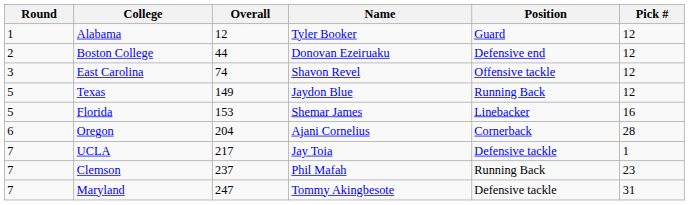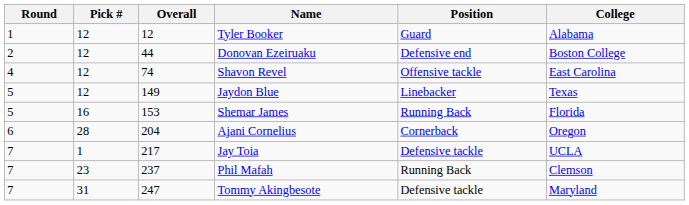 <table class="wikitable sortable sortable" style="width: 100%">
 <tr>
 <th>Round</th>
-<th>College</th>
+<th>Pick #</th>
 <th>Overall</th>
 <th>Name</th>
 <th>Position</th>
-<th>Pick #</th>
+<th>College</th>
 </tr>
 <tr>
 <td>1</td>
-<td><a href='#'>Alabama</a></td>
+<td>12</td>
 <td>12</td>
 <td><a href='#'>Tyler Booker</a></td>
 <td><a href='#'>Guard</a></td>
-<td>12</td>
+<td><a href='#'>Alabama</a></td>
 </tr>
 <tr>
 <td>2</td>
-<td><a href='#'>Boston College</a></td>
+<td>12</td>
 <td>44</td>
 <td><a href='#'>Donovan Ezeiruaku</a></td>
 <td><a href='#'>Defensive end</a></td>
-<td>12</td>
+<td><a href='#'>Boston College</a></td>
 </tr>
 <tr>
-<td>3</td>
-<td><a href='#'>East Carolina</a></td>
+<td>4</td>
+<td>12</td>
 <td>74</td>
 <td><a href='#'>Shavon Revel</a></td>
 <td><a href='#'>Offensive tackle</a></td>
-<td>12</td>
+<td><a href='#'>East Carolina</a></td>
 </tr>
 <tr>
 <td>5</td>
-<td><a href='#'>Texas</a></td>
+<td>12</td>
 <td>149</td>
 <td><a href='#'>Jaydon Blue</a></td>
-<td><a href='#'>Running Back</a></td>
-<td>12</td>
+<td><a href='#'>Linebacker</a></td>
+<td><a href='#'>Texas</a></td>
 </tr>
 <tr>
 <td>5</td>
-<td><a href='#'>Florida</a></td>
+<td>16</td>
 <td>153</td>
 <td><a href='#'>Shemar James</a></td>
-<td><a href='#'>Linebacker</a></td>
-<td>16</td>
+<td><a href='#'>Running Back</a></td>
+<td><a href='#'>Florida</a></td>
 </tr>
 <tr>
 <td>6</td>
-<td><a href='#'>Oregon</a></td>
+<td>28</td>
 <td>204</td>
 <td><a href='#'>Ajani Cornelius</a></td>
 <td><a href='#'>Cornerback</a></td>
-<td>28</td>
+<td><a href='#'>Oregon</a></td>
 </tr>
 <tr>
 <td>7</td>
-<td><a href='#'>UCLA</a></td>
+<td>1</td>
 <td>217</td>
 <td><a href='#'>Jay Toia</a></td>
 <td><a href='#'>Defensive tackle</a></td>
-<td>1</td>
+<td><a href='#'>UCLA</a></td>
 </tr>
 <tr>
 <td>7</td>
-<td><a href='#'>Clemson</a></td>
+<td>23</td>
 <td>237</td>
 <td><a href='#'>Phil Mafah</a></td>
 <td>Running Back</td>
-<td>23</td>
+<td><a href='#'>Clemson</a></td>
 </tr>
 <tr>
 <td>7</td>
-<td><a href='#'>Maryland</a></td>
+<td>31</td>
 <td>247</td>
 <td><a href='#'>Tommy Akingbesote</a></td>
 <td>Defensive tackle</td>
-<td>31</td>
+<td><a href='#'>Maryland</a></td>
 </tr>
 </table>
